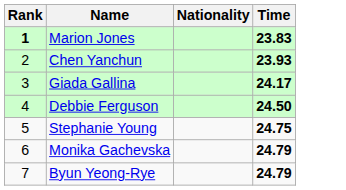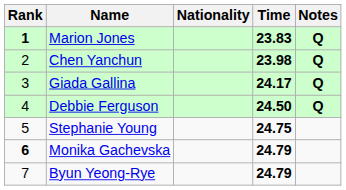 <table class="wikitable sortable" style="text-align:center">
 <tr>
 <th>Rank</th>
 <th>Name</th>
 <th>Nationality</th>
 <th>Time</th>
+<th>Notes</th>
 </tr>
 <tr bgcolor=ccffcc>
 <td><strong>1</strong></td>
 <td align=left><a href='#'>Marion Jones</a></td>
 <td align=left></td>
 <td><strong>23.83</strong></td>
+<td><strong>Q</strong></td>
 </tr>
 <tr bgcolor=ccffcc>
 <td>2</td>
 <td align=left><a href='#'>Chen Yanchun</a></td>
 <td align=left></td>
-<td><strong>23.93</strong></td>
+<td><strong>23.98</strong></td>
+<td><strong>Q</strong></td>
 </tr>
 <tr bgcolor=ccffcc>
 <td>3</td>
 <td align=left><a href='#'>Giada Gallina</a></td>
 <td align=left></td>
 <td><strong>24.17</strong></td>
+<td><strong>Q</strong></td>
 </tr>
 <tr bgcolor=ccffcc>
 <td>4</td>
 <td align=left><a href='#'>Debbie Ferguson</a></td>
 <td align=left></td>
 <td><strong>24.50</strong></td>
+<td><strong>Q</strong></td>
 </tr>
 <tr>
 <td>5</td>
 <td align=left><a href='#'>Stephanie Young</a></td>
 <td align=left></td>
 <td><strong>24.75</strong></td>
+<td></td>
 </tr>
 <tr>
-<td>6</td>
+<td><strong>6</strong></td>
 <td align=left><a href='#'>Monika Gachevska</a></td>
 <td align=left></td>
 <td><strong>24.79</strong></td>
+<td></td>
 </tr>
 <tr>
 <td>7</td>
 <td align=left><a href='#'>Byun Yeong-Rye</a></td>
 <td align=left></td>
 <td><strong>24.79</strong></td>
+<td></td>
 </tr>
 </table>
